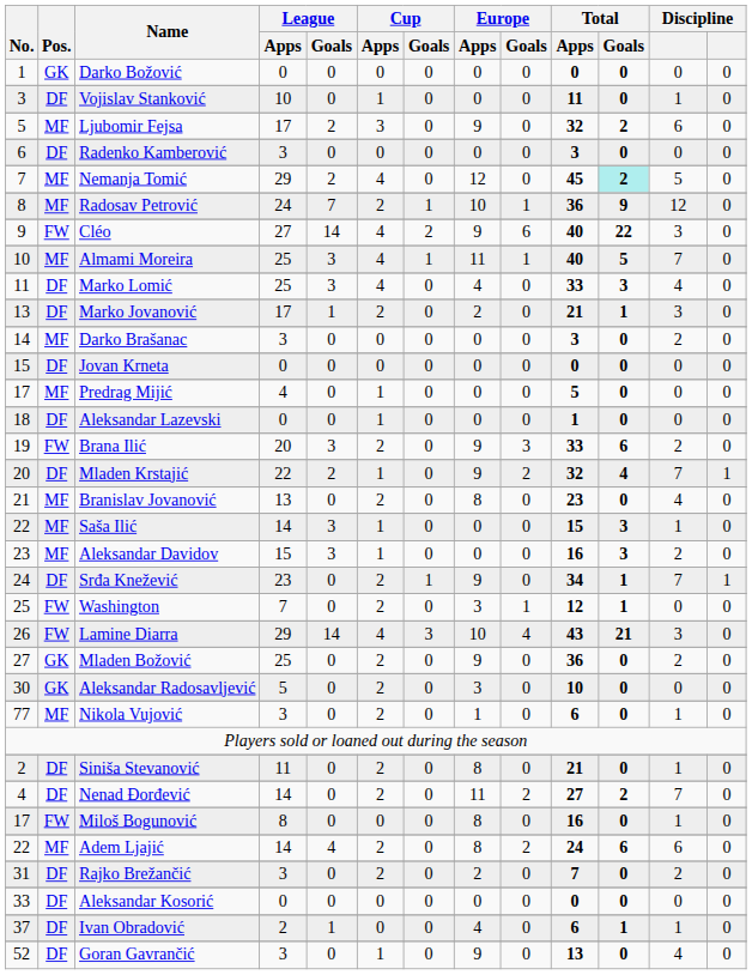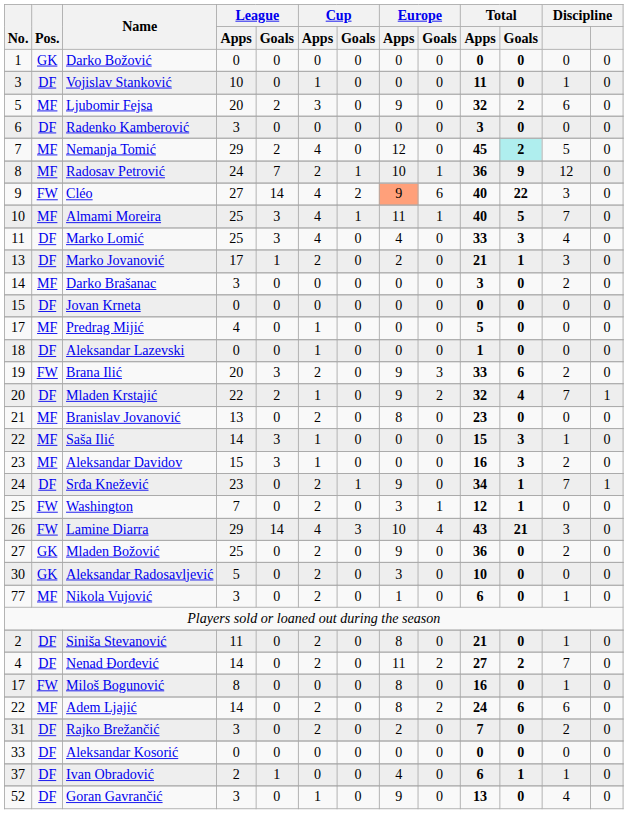 <table class="wikitable" style="text-align:center">
 <tr>
 <th rowspan="2" valign="bottom">No.</th>
 <th rowspan="2" valign="bottom">Pos.</th>
 <th rowspan="2">Name</th>
 <th colspan="2" width="85"><a href='#'>League</a></th>
 <th colspan="2" width="85"><a href='#'>Cup</a></th>
 <th colspan="2" width="85"><a href='#'>Europe</a></th>
 <th colspan="2" width="85">Total</th>
 <th colspan="2" width="85">Discipline</th>
 </tr>
 <tr>
 <th>Apps</th>
 <th>Goals</th>
 <th>Apps</th>
 <th>Goals</th>
 <th>Apps</th>
 <th>Goals</th>
 <th>Apps</th>
 <th>Goals</th>
 <th></th>
 <th></th>
 </tr>
 <tr>
 <td>1</td>
 <td><a href='#'>GK</a></td>
 <td align="left"> <a href='#'>Darko Božović</a></td>
 <td>0</td>
 <td>0</td>
 <td>0</td>
 <td>0</td>
 <td>0</td>
 <td>0</td>
 <td><strong>0</strong></td>
 <td><strong>0</strong></td>
 <td>0</td>
 <td>0</td>
 </tr>
 <tr>
 </tr>
 <tr bgcolor=#EEEEEE>
 <td>3</td>
 <td><a href='#'>DF</a></td>
 <td align="left"> <a href='#'>Vojislav Stanković</a></td>
 <td>10</td>
 <td>0</td>
 <td>1</td>
 <td>0</td>
 <td>0</td>
 <td>0</td>
 <td><strong>11</strong></td>
 <td><strong>0</strong></td>
 <td>1</td>
 <td>0</td>
 </tr>
 <tr>
 </tr>
 <tr>
 <td>5</td>
 <td><a href='#'>MF</a></td>
 <td align="left"> <a href='#'>Ljubomir Fejsa</a></td>
-<td>17</td>
+<td>20</td>
 <td>2</td>
 <td>3</td>
 <td>0</td>
 <td>9</td>
 <td>0</td>
 <td><strong>32</strong></td>
 <td><strong>2</strong></td>
 <td>6</td>
 <td>0</td>
 </tr>
 <tr>
 </tr>
 <tr bgcolor=#EEEEEE>
 <td>6</td>
 <td><a href='#'>DF</a></td>
 <td align="left"> <a href='#'>Radenko Kamberović</a></td>
 <td>3</td>
 <td>0</td>
 <td>0</td>
 <td>0</td>
 <td>0</td>
 <td>0</td>
 <td><strong>3</strong></td>
 <td><strong>0</strong></td>
 <td>0</td>
 <td>0</td>
 </tr>
 <tr>
 </tr>
 <tr>
 <td>7</td>
 <td><a href='#'>MF</a></td>
 <td align="left"> <a href='#'>Nemanja Tomić</a></td>
 <td>29</td>
 <td>2</td>
 <td>4</td>
 <td>0</td>
 <td>12</td>
 <td>0</td>
 <td><strong>45</strong></td>
 <td style="background: paleturquoise;"><strong>2</strong></td>
 <td>5</td>
 <td>0</td>
 </tr>
 <tr>
 </tr>
 <tr bgcolor=#EEEEEE>
 <td>8</td>
 <td><a href='#'>MF</a></td>
 <td align="left"> <a href='#'>Radosav Petrović</a></td>
 <td>24</td>
 <td>7</td>
 <td>2</td>
 <td>1</td>
 <td>10</td>
 <td>1</td>
 <td><strong>36</strong></td>
 <td><strong>9</strong></td>
 <td>12</td>
 <td>0</td>
 </tr>
 <tr>
 </tr>
 <tr>
 <td>9</td>
 <td><a href='#'>FW</a></td>
 <td align="left"> <a href='#'>Cléo</a></td>
 <td>27</td>
 <td>14</td>
 <td>4</td>
 <td>2</td>
-<td>9</td>
+<td style="background: lightsalmon;">9</td>
 <td>6</td>
 <td><strong>40</strong></td>
 <td><strong>22</strong></td>
 <td>3</td>
 <td>0</td>
 </tr>
 <tr>
 </tr>
 <tr bgcolor=#EEEEEE>
 <td>10</td>
 <td><a href='#'>MF</a></td>
 <td align="left"> <a href='#'>Almami Moreira</a></td>
 <td>25</td>
 <td>3</td>
 <td>4</td>
 <td>1</td>
 <td>11</td>
 <td>1</td>
 <td><strong>40</strong></td>
 <td><strong>5</strong></td>
 <td>7</td>
 <td>0</td>
 </tr>
 <tr>
 </tr>
 <tr>
 <td>11</td>
 <td><a href='#'>DF</a></td>
 <td align="left"> <a href='#'>Marko Lomić</a></td>
 <td>25</td>
 <td>3</td>
 <td>4</td>
 <td>0</td>
 <td>4</td>
 <td>0</td>
 <td><strong>33</strong></td>
 <td><strong>3</strong></td>
 <td>4</td>
 <td>0</td>
 </tr>
 <tr>
 </tr>
 <tr bgcolor=#EEEEEE>
 <td>13</td>
 <td><a href='#'>DF</a></td>
 <td align="left"> <a href='#'>Marko Jovanović</a></td>
 <td>17</td>
 <td>1</td>
 <td>2</td>
 <td>0</td>
 <td>2</td>
 <td>0</td>
 <td><strong>21</strong></td>
 <td><strong>1</strong></td>
 <td>3</td>
 <td>0</td>
 </tr>
 <tr>
 </tr>
 <tr>
 <td>14</td>
 <td><a href='#'>MF</a></td>
 <td align="left"> <a href='#'>Darko Brašanac</a></td>
 <td>3</td>
 <td>0</td>
 <td>0</td>
 <td>0</td>
 <td>0</td>
 <td>0</td>
 <td><strong>3</strong></td>
 <td><strong>0</strong></td>
 <td>2</td>
 <td>0</td>
 </tr>
 <tr>
 </tr>
 <tr bgcolor=#EEEEEE>
 <td>15</td>
 <td><a href='#'>DF</a></td>
 <td align="left"> <a href='#'>Jovan Krneta</a></td>
 <td>0</td>
 <td>0</td>
 <td>0</td>
 <td>0</td>
 <td>0</td>
 <td>0</td>
 <td><strong>0</strong></td>
 <td><strong>0</strong></td>
 <td>0</td>
 <td>0</td>
 </tr>
 <tr>
 </tr>
 <tr>
 <td>17</td>
 <td><a href='#'>MF</a></td>
 <td align="left"> <a href='#'>Predrag Mijić</a></td>
 <td>4</td>
 <td>0</td>
 <td>1</td>
 <td>0</td>
 <td>0</td>
 <td>0</td>
 <td><strong>5</strong></td>
 <td><strong>0</strong></td>
 <td>0</td>
 <td>0</td>
 </tr>
 <tr>
 </tr>
 <tr bgcolor=#EEEEEE>
 <td>18</td>
 <td><a href='#'>DF</a></td>
 <td align="left"> <a href='#'>Aleksandar Lazevski</a></td>
 <td>0</td>
 <td>0</td>
 <td>1</td>
 <td>0</td>
 <td>0</td>
 <td>0</td>
 <td><strong>1</strong></td>
 <td><strong>0</strong></td>
 <td>0</td>
 <td>0</td>
 </tr>
 <tr>
 </tr>
 <tr>
 <td>19</td>
 <td><a href='#'>FW</a></td>
 <td align="left"> <a href='#'>Brana Ilić</a></td>
 <td>20</td>
 <td>3</td>
 <td>2</td>
 <td>0</td>
 <td>9</td>
 <td>3</td>
 <td><strong>33</strong></td>
 <td><strong>6</strong></td>
 <td>2</td>
 <td>0</td>
 </tr>
 <tr>
 </tr>
 <tr bgcolor=#EEEEEE>
 <td>20</td>
 <td><a href='#'>DF</a></td>
 <td align="left"> <a href='#'>Mladen Krstajić</a></td>
 <td>22</td>
 <td>2</td>
 <td>1</td>
 <td>0</td>
 <td>9</td>
 <td>2</td>
 <td><strong>32</strong></td>
 <td><strong>4</strong></td>
 <td>7</td>
 <td>1</td>
 </tr>
 <tr>
 </tr>
 <tr>
 <td>21</td>
 <td><a href='#'>MF</a></td>
 <td align="left"> <a href='#'>Branislav Jovanović</a></td>
 <td>13</td>
 <td>0</td>
 <td>2</td>
 <td>0</td>
 <td>8</td>
 <td>0</td>
 <td><strong>23</strong></td>
 <td><strong>0</strong></td>
-<td>4</td>
+<td>0</td>
 <td>0</td>
 </tr>
 <tr>
 </tr>
 <tr bgcolor=#EEEEEE>
 <td>22</td>
 <td><a href='#'>MF</a></td>
 <td align="left"> <a href='#'>Saša Ilić</a></td>
 <td>14</td>
 <td>3</td>
 <td>1</td>
 <td>0</td>
 <td>0</td>
 <td>0</td>
 <td><strong>15</strong></td>
 <td><strong>3</strong></td>
 <td>1</td>
 <td>0</td>
 </tr>
 <tr>
 </tr>
 <tr>
 <td>23</td>
 <td><a href='#'>MF</a></td>
 <td align="left"> <a href='#'>Aleksandar Davidov</a></td>
 <td>15</td>
 <td>3</td>
 <td>1</td>
 <td>0</td>
 <td>0</td>
 <td>0</td>
 <td><strong>16</strong></td>
 <td><strong>3</strong></td>
 <td>2</td>
 <td>0</td>
 </tr>
 <tr>
 </tr>
 <tr bgcolor=#EEEEEE>
 <td>24</td>
 <td><a href='#'>DF</a></td>
 <td align="left"> <a href='#'>Srđa Knežević</a></td>
 <td>23</td>
 <td>0</td>
 <td>2</td>
 <td>1</td>
 <td>9</td>
 <td>0</td>
 <td><strong>34</strong></td>
 <td><strong>1</strong></td>
 <td>7</td>
 <td>1</td>
 </tr>
 <tr>
 </tr>
 <tr>
 <td>25</td>
 <td><a href='#'>FW</a></td>
 <td align="left"> <a href='#'>Washington</a></td>
 <td>7</td>
 <td>0</td>
 <td>2</td>
 <td>0</td>
 <td>3</td>
 <td>1</td>
 <td><strong>12</strong></td>
 <td><strong>1</strong></td>
 <td>0</td>
 <td>0</td>
 </tr>
 <tr>
 </tr>
 <tr bgcolor=#EEEEEE>
 <td>26</td>
 <td><a href='#'>FW</a></td>
 <td align="left"> <a href='#'>Lamine Diarra</a></td>
 <td>29</td>
 <td>14</td>
 <td>4</td>
 <td>3</td>
 <td>10</td>
 <td>4</td>
 <td><strong>43</strong></td>
 <td><strong>21</strong></td>
 <td>3</td>
 <td>0</td>
 </tr>
 <tr>
 </tr>
 <tr>
 <td>27</td>
 <td><a href='#'>GK</a></td>
 <td align="left"> <a href='#'>Mladen Božović</a></td>
 <td>25</td>
 <td>0</td>
 <td>2</td>
 <td>0</td>
 <td>9</td>
 <td>0</td>
 <td><strong>36</strong></td>
 <td><strong>0</strong></td>
 <td>2</td>
 <td>0</td>
 </tr>
 <tr>
 </tr>
 <tr bgcolor=#EEEEEE>
 <td>30</td>
 <td><a href='#'>GK</a></td>
 <td align="left"> <a href='#'>Aleksandar Radosavljević</a></td>
 <td>5</td>
 <td>0</td>
 <td>2</td>
 <td>0</td>
 <td>3</td>
 <td>0</td>
 <td><strong>10</strong></td>
 <td><strong>0</strong></td>
 <td>0</td>
 <td>0</td>
 </tr>
 <tr>
 </tr>
 <tr>
 <td>77</td>
 <td><a href='#'>MF</a></td>
 <td align="left"> <a href='#'>Nikola Vujović</a></td>
 <td>3</td>
 <td>0</td>
 <td>2</td>
 <td>0</td>
 <td>1</td>
 <td>0</td>
 <td><strong>6</strong></td>
 <td><strong>0</strong></td>
 <td>1</td>
 <td>0</td>
 </tr>
 <tr>
 <td colspan="13"><em>Players sold or loaned out during the season</em></td>
 </tr>
 <tr>
 </tr>
 <tr bgcolor=#EEEEEE>
 <td>2</td>
 <td><a href='#'>DF</a></td>
 <td align="left"> <a href='#'>Siniša Stevanović</a></td>
 <td>11</td>
 <td>0</td>
 <td>2</td>
 <td>0</td>
 <td>8</td>
 <td>0</td>
 <td><strong>21</strong></td>
 <td><strong>0</strong></td>
 <td>1</td>
 <td>0</td>
 </tr>
 <tr>
 </tr>
 <tr>
 <td>4</td>
 <td><a href='#'>DF</a></td>
 <td align="left"> <a href='#'>Nenad Đorđević</a></td>
 <td>14</td>
 <td>0</td>
 <td>2</td>
 <td>0</td>
 <td>11</td>
 <td>2</td>
 <td><strong>27</strong></td>
 <td><strong>2</strong></td>
 <td>7</td>
 <td>0</td>
 </tr>
 <tr>
 </tr>
 <tr bgcolor=#EEEEEE>
 <td>17</td>
 <td><a href='#'>FW</a></td>
 <td align="left"> <a href='#'>Miloš Bogunović</a></td>
 <td>8</td>
 <td>0</td>
 <td>0</td>
 <td>0</td>
 <td>8</td>
 <td>0</td>
 <td><strong>16</strong></td>
 <td><strong>0</strong></td>
 <td>1</td>
 <td>0</td>
 </tr>
 <tr>
 </tr>
 <tr>
 <td>22</td>
 <td><a href='#'>MF</a></td>
 <td align="left"> <a href='#'>Adem Ljajić</a></td>
 <td>14</td>
-<td>4</td>
+<td>0</td>
 <td>2</td>
 <td>0</td>
 <td>8</td>
 <td>2</td>
 <td><strong>24</strong></td>
 <td><strong>6</strong></td>
 <td>6</td>
 <td>0</td>
 </tr>
 <tr>
 </tr>
 <tr bgcolor=#EEEEEE>
 <td>31</td>
 <td><a href='#'>DF</a></td>
 <td align="left"> <a href='#'>Rajko Brežančić</a></td>
 <td>3</td>
 <td>0</td>
 <td>2</td>
 <td>0</td>
 <td>2</td>
 <td>0</td>
 <td><strong>7</strong></td>
 <td><strong>0</strong></td>
 <td>2</td>
 <td>0</td>
 </tr>
 <tr>
 </tr>
 <tr>
 <td>33</td>
 <td><a href='#'>DF</a></td>
 <td align="left"> <a href='#'>Aleksandar Kosorić</a></td>
 <td>0</td>
 <td>0</td>
 <td>0</td>
 <td>0</td>
 <td>0</td>
 <td>0</td>
 <td><strong>0</strong></td>
 <td><strong>0</strong></td>
 <td>0</td>
 <td>0</td>
 </tr>
 <tr>
 </tr>
 <tr bgcolor=#EEEEEE>
 <td>37</td>
 <td><a href='#'>DF</a></td>
 <td align="left"> <a href='#'>Ivan Obradović</a></td>
 <td>2</td>
 <td>1</td>
 <td>0</td>
 <td>0</td>
 <td>4</td>
 <td>0</td>
 <td><strong>6</strong></td>
 <td><strong>1</strong></td>
 <td>1</td>
 <td>0</td>
 </tr>
 <tr>
 </tr>
 <tr>
 <td>52</td>
 <td><a href='#'>DF</a></td>
 <td align="left"> <a href='#'>Goran Gavrančić</a></td>
 <td>3</td>
 <td>0</td>
 <td>1</td>
 <td>0</td>
 <td>9</td>
 <td>0</td>
 <td><strong>13</strong></td>
 <td><strong>0</strong></td>
 <td>4</td>
 <td>0</td>
 </tr>
 </table>
